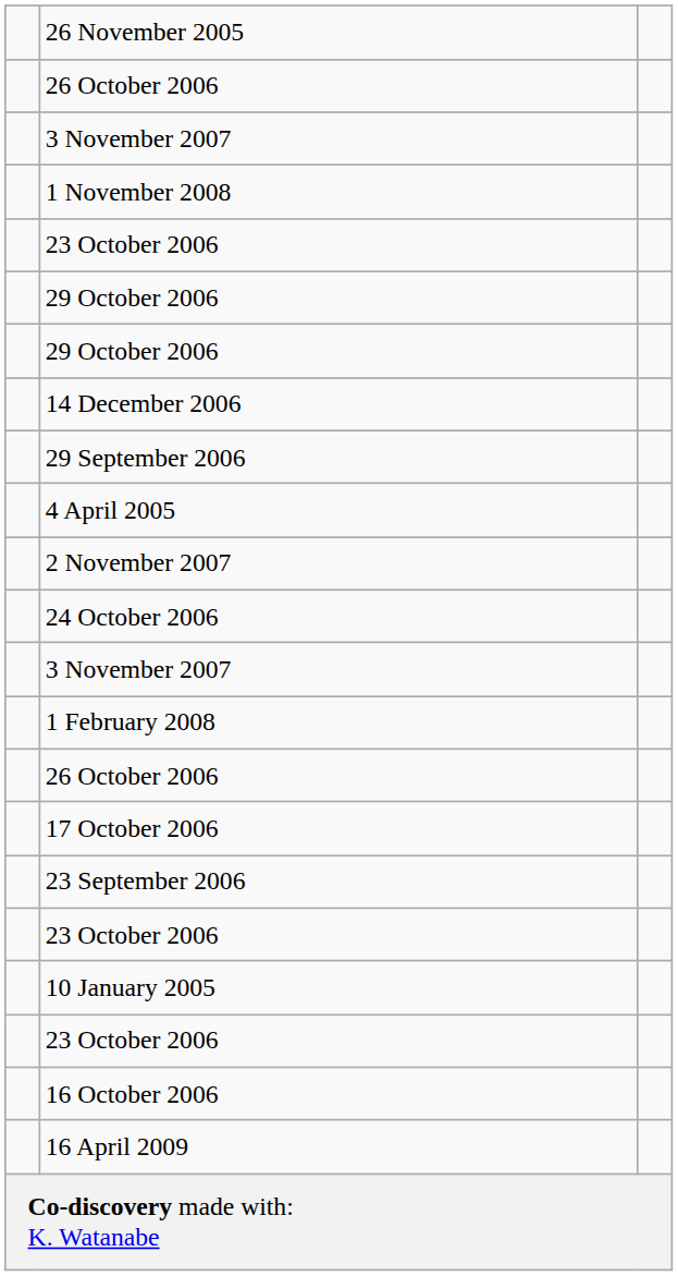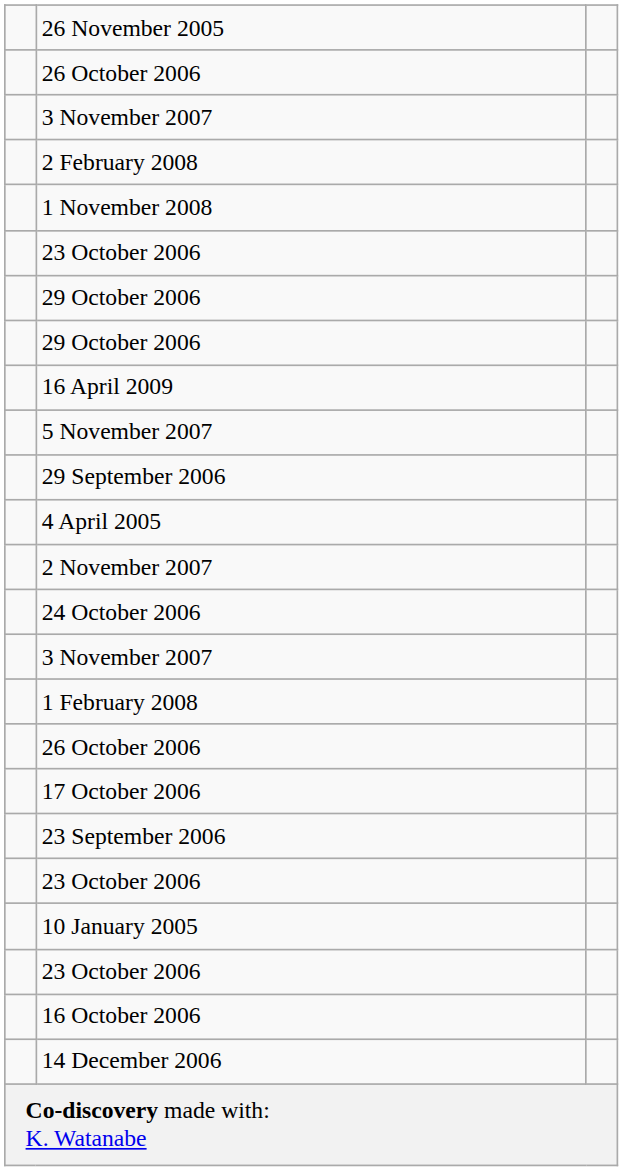 <table class="wikitable" style="font-size: 89%; float: left; width: 26em; margin-right: 1em; height: 700px">
 <tr>
 <td></td>
 <td>26 November 2005</td>
 <td></td>
 </tr>
 <tr>
 <td></td>
 <td>26 October 2006</td>
 <td></td>
 </tr>
 <tr>
 <td></td>
 <td>3 November 2007</td>
+<td></td>
+</tr>
+<tr>
+<td></td>
+<td>2 February 2008</td>
 <td></td>
 </tr>
 <tr>
 <td></td>
 <td>1 November 2008</td>
 <td></td>
 </tr>
 <tr>
 <td></td>
 <td>23 October 2006</td>
 <td></td>
 </tr>
 <tr>
 <td></td>
 <td>29 October 2006</td>
 <td></td>
 </tr>
 <tr>
 <td></td>
 <td>29 October 2006</td>
 <td></td>
 </tr>
 <tr>
 <td></td>
-<td>14 December 2006</td>
+<td>16 April 2009</td>
+<td></td>
+</tr>
+<tr>
+<td></td>
+<td>5 November 2007</td>
 <td></td>
 </tr>
 <tr>
 <td></td>
 <td>29 September 2006</td>
 <td></td>
 </tr>
 <tr>
 <td></td>
 <td>4 April 2005</td>
 <td></td>
 </tr>
 <tr>
 <td></td>
 <td>2 November 2007</td>
 <td></td>
 </tr>
 <tr>
 <td></td>
 <td>24 October 2006</td>
 <td></td>
 </tr>
 <tr>
 <td></td>
 <td>3 November 2007</td>
 <td></td>
 </tr>
 <tr>
 <td></td>
 <td>1 February 2008</td>
 <td></td>
 </tr>
 <tr>
 <td></td>
 <td>26 October 2006</td>
 <td></td>
 </tr>
 <tr>
 <td></td>
 <td>17 October 2006</td>
 <td></td>
 </tr>
 <tr>
 <td></td>
 <td>23 September 2006</td>
 <td></td>
 </tr>
 <tr>
 <td></td>
 <td>23 October 2006</td>
 <td></td>
 </tr>
 <tr>
 <td></td>
 <td>10 January 2005</td>
 <td></td>
 </tr>
 <tr>
 <td></td>
 <td>23 October 2006</td>
 <td></td>
 </tr>
 <tr>
 <td></td>
 <td>16 October 2006</td>
 <td></td>
 </tr>
 <tr>
 <td></td>
-<td>16 April 2009</td>
+<td>14 December 2006</td>
 <td></td>
 </tr>
 <tr>
 <th colspan=3 style="font-weight: normal; text-align: left; padding: 4px 12px;"><strong>Co-discovery</strong> made with:<br> <a href='#'>K. Watanabe</a></th>
 </tr>
 </table>
